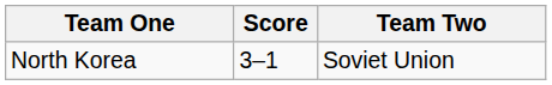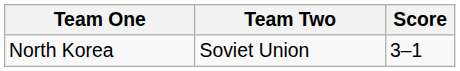 <table class="wikitable">
 <tr>
 <th width=150>Team One</th>
+<th width=150>Team Two</th>
 <th width=50>Score</th>
-<th width=150>Team Two</th>
 </tr>
 <tr>
 <td>North Korea</td>
+<td>Soviet Union</td>
 <td>3–1</td>
-<td>Soviet Union</td>
 </tr>
 </table>
